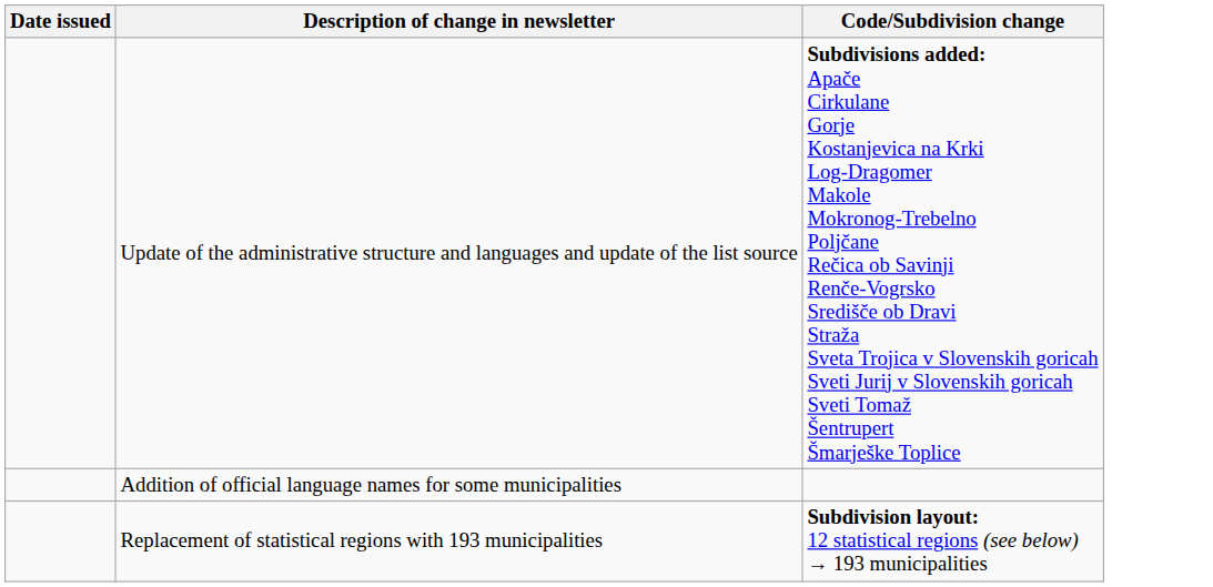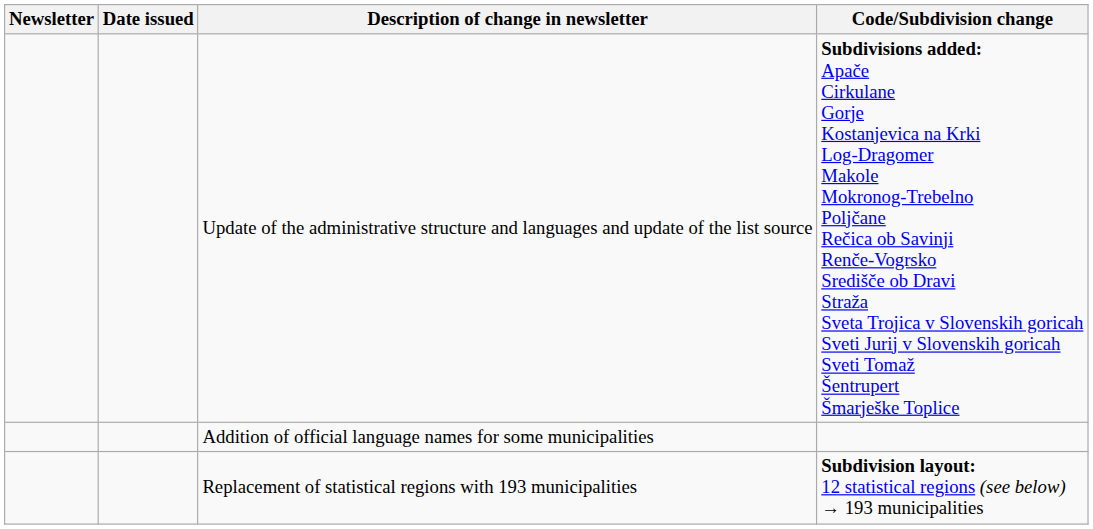 <table class="wikitable">
 <tr>
+<th>Newsletter</th>
 <th>Date issued</th>
 <th>Description of change in newsletter</th>
 <th>Code/Subdivision change</th>
 </tr>
 <tr>
+<td id="II-2"></td>
 <td></td>
 <td>Update of the administrative structure and languages and update of the list source</td>
 <td style=white-space:nowrap><strong>Subdivisions added:</strong><br>  <a href='#'>Apače</a><br>  <a href='#'>Cirkulane</a><br>  <a href='#'>Gorje</a><br>  <a href='#'>Kostanjevica na Krki</a><br>  <a href='#'>Log-Dragomer</a><br>  <a href='#'>Makole</a><br>  <a href='#'>Mokronog-Trebelno</a><br>  <a href='#'>Poljčane</a><br>  <a href='#'>Rečica ob Savinji</a><br>  <a href='#'>Renče-Vogrsko</a><br>  <a href='#'>Središče ob Dravi</a><br>  <a href='#'>Straža</a><br>  <a href='#'>Sveta Trojica v Slovenskih goricah</a><br>  <a href='#'>Sveti Jurij v Slovenskih goricah</a><br>  <a href='#'>Sveti Tomaž</a><br>  <a href='#'>Šentrupert</a><br>  <a href='#'>Šmarješke Toplice</a></td>
 </tr>
 <tr>
+<td id="I-7"></td>
 <td></td>
 <td>Addition of official language names for some municipalities</td>
 <td></td>
 </tr>
 <tr>
+<td id="I-4"></td>
 <td></td>
 <td>Replacement of statistical regions with 193 municipalities</td>
 <td style=white-space:nowrap><strong>Subdivision layout:</strong><br> <a href='#'>12 statistical regions</a> <em>(see below)</em><br> → 193 municipalities</td>
 </tr>
 </table>
